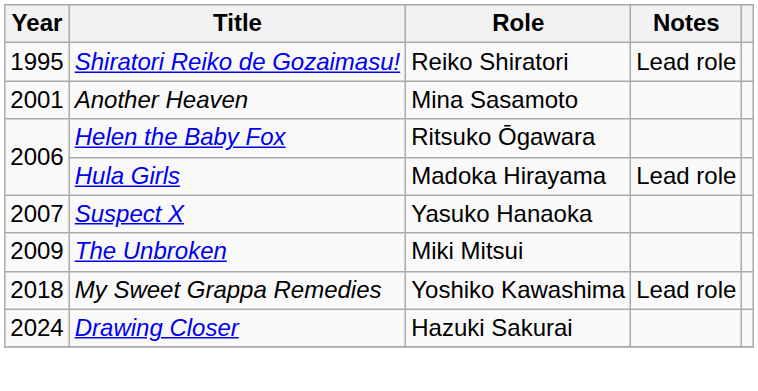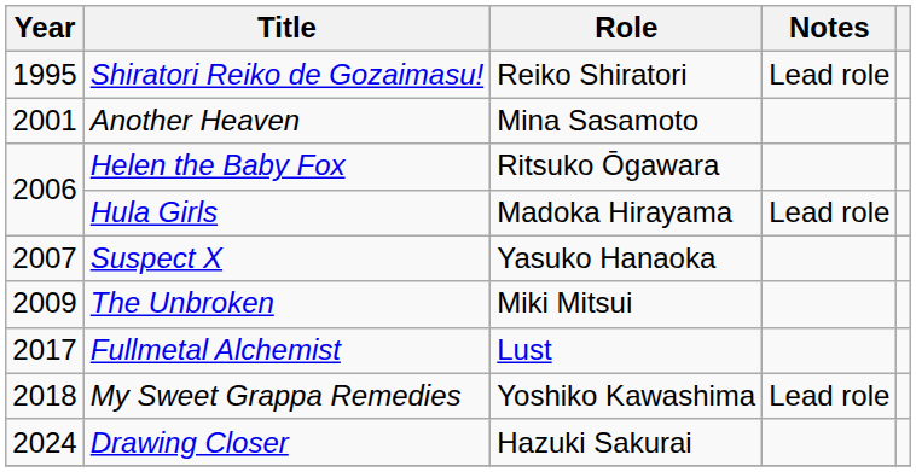 <table class="wikitable sortable">
 <tr>
 <th>Year</th>
 <th>Title</th>
 <th>Role</th>
 <th class="unsortable">Notes</th>
 <th class="unsortable"></th>
 </tr>
 <tr>
 <td>1995</td>
 <td><em><a href='#'>Shiratori Reiko de Gozaimasu!</a></em></td>
 <td>Reiko Shiratori</td>
 <td>Lead role</td>
 <td></td>
 </tr>
 <tr>
 <td>2001</td>
 <td><em>Another Heaven</em></td>
 <td>Mina Sasamoto</td>
 <td></td>
 <td></td>
 </tr>
 <tr>
 <td rowspan="2">2006</td>
 <td><em><a href='#'>Helen the Baby Fox</a></em></td>
 <td>Ritsuko Ōgawara</td>
 <td></td>
 <td></td>
 </tr>
 <tr>
 <td><em><a href='#'>Hula Girls</a></em></td>
 <td>Madoka Hirayama</td>
 <td>Lead role</td>
 <td></td>
 </tr>
 <tr>
 <td>2007</td>
 <td><em><a href='#'>Suspect X</a></em></td>
 <td>Yasuko Hanaoka</td>
 <td></td>
 <td></td>
 </tr>
 <tr>
 <td>2009</td>
 <td><em><a href='#'>The Unbroken</a></em></td>
 <td>Miki Mitsui</td>
 <td></td>
 <td></td>
 </tr>
 <tr>
+<td>2017</td>
+<td><em><a href='#'>Fullmetal Alchemist</a></em></td>
+<td><a href='#'>Lust</a></td>
+<td></td>
+<td></td>
+</tr>
+<tr>
 <td>2018</td>
 <td><em>My Sweet Grappa Remedies</em></td>
 <td>Yoshiko Kawashima</td>
 <td>Lead role</td>
 <td></td>
 </tr>
 <tr>
 <td>2024</td>
 <td><em><a href='#'>Drawing Closer</a></em></td>
 <td>Hazuki Sakurai</td>
 <td></td>
 <td></td>
 </tr>
 <tr>
 </tr>
 </table>
